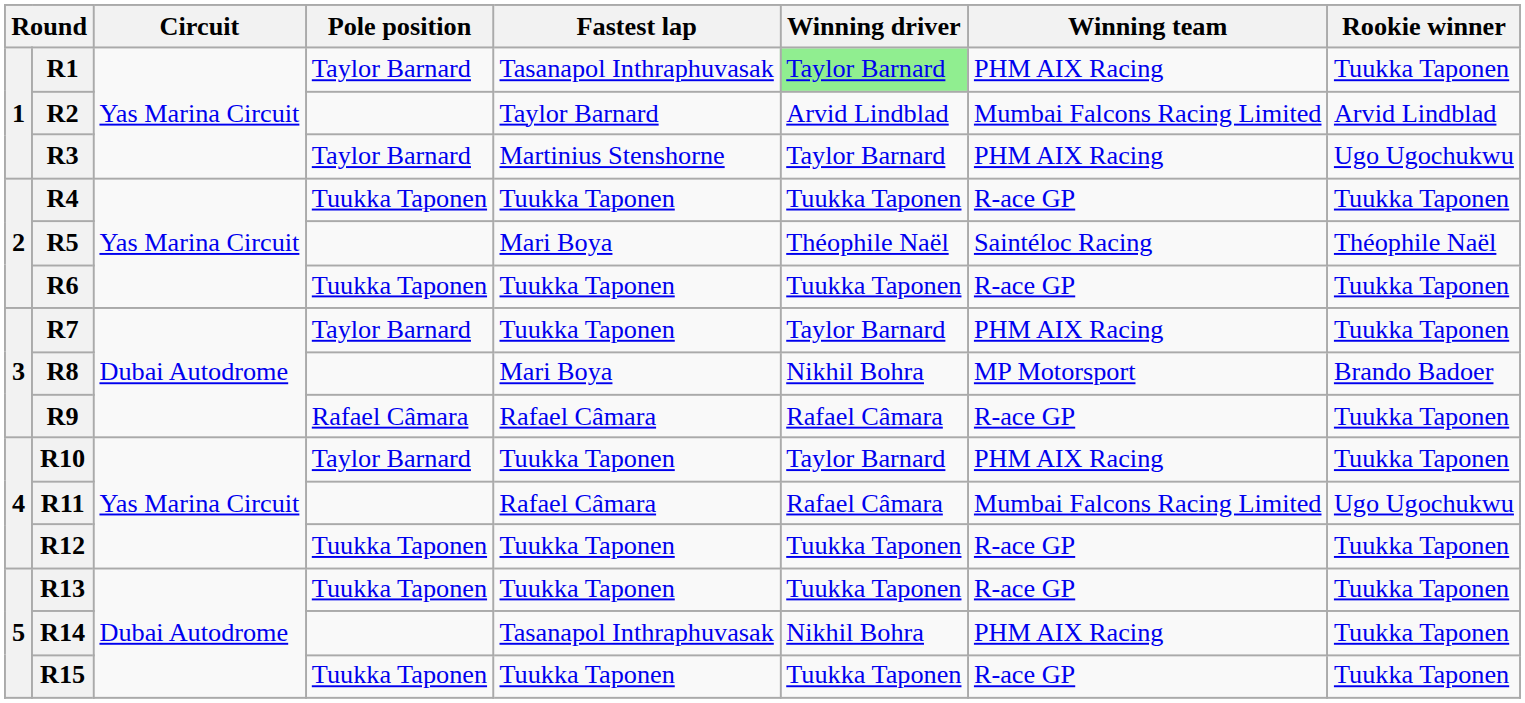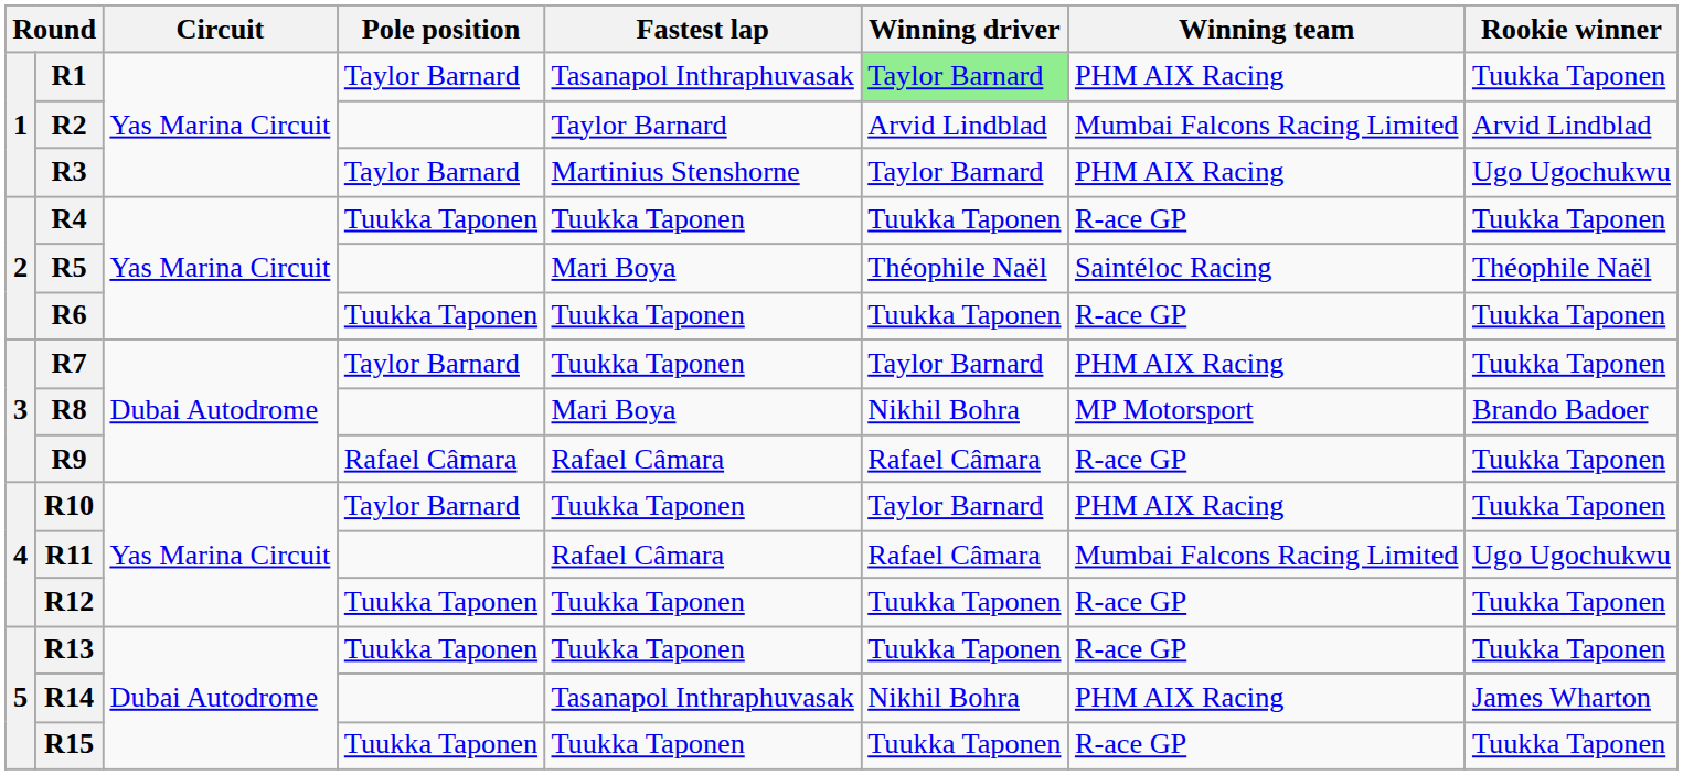 <table class="wikitable" style="font-size:85%">
 <tr>
 <th colspan=2>Round</th>
 <th>Circuit</th>
 <th>Pole position</th>
 <th>Fastest lap</th>
 <th>Winning driver</th>
 <th>Winning team</th>
 <th>Rookie winner</th>
 </tr>
 <tr>
 <th rowspan=3>1</th>
 <th>R1</th>
 <td rowspan=3 nowrap> <a href='#'>Yas Marina Circuit</a></td>
 <td> <a href='#'>Taylor Barnard</a></td>
 <td nowrap> <a href='#'>Tasanapol Inthraphuvasak</a></td>
 <td style="background: lightgreen;"> <a href='#'>Taylor Barnard</a></td>
 <td> <a href='#'>PHM AIX Racing</a></td>
 <td> <a href='#'>Tuukka Taponen</a></td>
 </tr>
 <tr>
 <th>R2</th>
 <td></td>
 <td> <a href='#'>Taylor Barnard</a></td>
 <td> <a href='#'>Arvid Lindblad</a></td>
 <td nowrap> <a href='#'>Mumbai Falcons Racing Limited</a></td>
 <td> <a href='#'>Arvid Lindblad</a></td>
 </tr>
 <tr>
 <th>R3</th>
 <td> <a href='#'>Taylor Barnard</a></td>
 <td> <a href='#'>Martinius Stenshorne</a></td>
 <td nowrap> <a href='#'>Taylor Barnard</a></td>
 <td> <a href='#'>PHM AIX Racing</a></td>
 <td nowrap> <a href='#'>Ugo Ugochukwu</a></td>
 </tr>
 <tr>
 <th rowspan=3>2</th>
 <th>R4</th>
 <td rowspan=3> <a href='#'>Yas Marina Circuit</a></td>
 <td nowrap> <a href='#'>Tuukka Taponen</a></td>
 <td> <a href='#'>Tuukka Taponen</a></td>
 <td> <a href='#'>Tuukka Taponen</a></td>
 <td> <a href='#'>R-ace GP</a></td>
 <td> <a href='#'>Tuukka Taponen</a></td>
 </tr>
 <tr>
 <th>R5</th>
 <td></td>
 <td> <a href='#'>Mari Boya</a></td>
 <td> <a href='#'>Théophile Naël</a></td>
 <td> <a href='#'>Saintéloc Racing</a></td>
 <td> <a href='#'>Théophile Naël</a></td>
 </tr>
 <tr>
 <th>R6</th>
 <td> <a href='#'>Tuukka Taponen</a></td>
 <td> <a href='#'>Tuukka Taponen</a></td>
 <td> <a href='#'>Tuukka Taponen</a></td>
 <td> <a href='#'>R-ace GP</a></td>
 <td> <a href='#'>Tuukka Taponen</a></td>
 </tr>
 <tr>
 <th rowspan=3>3</th>
 <th>R7</th>
 <td rowspan=3> <a href='#'>Dubai Autodrome</a></td>
 <td> <a href='#'>Taylor Barnard</a></td>
 <td> <a href='#'>Tuukka Taponen</a></td>
 <td> <a href='#'>Taylor Barnard</a></td>
 <td> <a href='#'>PHM AIX Racing</a></td>
 <td> <a href='#'>Tuukka Taponen</a></td>
 </tr>
 <tr>
 <th>R8</th>
 <td></td>
 <td> <a href='#'>Mari Boya</a></td>
 <td> <a href='#'>Nikhil Bohra</a></td>
 <td> <a href='#'>MP Motorsport</a></td>
 <td> <a href='#'>Brando Badoer</a></td>
 </tr>
 <tr>
 <th>R9</th>
 <td> <a href='#'>Rafael Câmara</a></td>
 <td> <a href='#'>Rafael Câmara</a></td>
 <td> <a href='#'>Rafael Câmara</a></td>
 <td> <a href='#'>R-ace GP</a></td>
 <td> <a href='#'>Tuukka Taponen</a></td>
 </tr>
 <tr>
 <th rowspan=3>4</th>
 <th>R10</th>
 <td rowspan=3> <a href='#'>Yas Marina Circuit</a></td>
 <td> <a href='#'>Taylor Barnard</a></td>
 <td> <a href='#'>Tuukka Taponen</a></td>
 <td> <a href='#'>Taylor Barnard</a></td>
 <td> <a href='#'>PHM AIX Racing</a></td>
 <td> <a href='#'>Tuukka Taponen</a></td>
 </tr>
 <tr>
 <th>R11</th>
 <td></td>
 <td> <a href='#'>Rafael Câmara</a></td>
 <td> <a href='#'>Rafael Câmara</a></td>
 <td> <a href='#'>Mumbai Falcons Racing Limited</a></td>
 <td> <a href='#'>Ugo Ugochukwu</a></td>
 </tr>
 <tr>
 <th>R12</th>
 <td> <a href='#'>Tuukka Taponen</a></td>
 <td> <a href='#'>Tuukka Taponen</a></td>
 <td> <a href='#'>Tuukka Taponen</a></td>
 <td> <a href='#'>R-ace GP</a></td>
 <td> <a href='#'>Tuukka Taponen</a></td>
 </tr>
 <tr>
 <th rowspan=3>5</th>
 <th>R13</th>
 <td rowspan=3> <a href='#'>Dubai Autodrome</a></td>
 <td> <a href='#'>Tuukka Taponen</a></td>
 <td> <a href='#'>Tuukka Taponen</a></td>
 <td> <a href='#'>Tuukka Taponen</a></td>
 <td> <a href='#'>R-ace GP</a></td>
 <td> <a href='#'>Tuukka Taponen</a></td>
 </tr>
 <tr>
 <th>R14</th>
 <td></td>
 <td> <a href='#'>Tasanapol Inthraphuvasak</a></td>
 <td> <a href='#'>Nikhil Bohra</a></td>
 <td> <a href='#'>PHM AIX Racing</a></td>
-<td> <a href='#'>Tuukka Taponen</a></td>
+<td> <a href='#'>James Wharton</a></td>
 </tr>
 <tr>
 <th>R15</th>
 <td> <a href='#'>Tuukka Taponen</a></td>
 <td> <a href='#'>Tuukka Taponen</a></td>
 <td> <a href='#'>Tuukka Taponen</a></td>
 <td> <a href='#'>R-ace GP</a></td>
 <td> <a href='#'>Tuukka Taponen</a></td>
 </tr>
 </table>
